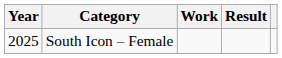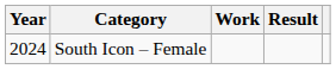 <table class="wikitable sortable plainrowheaders">
 <tr>
 <th scope="col">Year</th>
 <th scope="col">Category</th>
 <th scope="col">Work</th>
 <th scope="col">Result</th>
 <th scope="col" class="unsortable"></th>
 </tr>
 <tr>
-<td>2025</td>
+<td>2024</td>
 <td>South Icon – Female</td>
 <td></td>
 <td></td>
 <td></td>
 </tr>
 </table>
